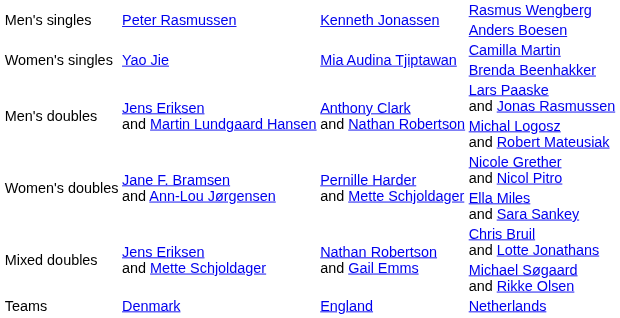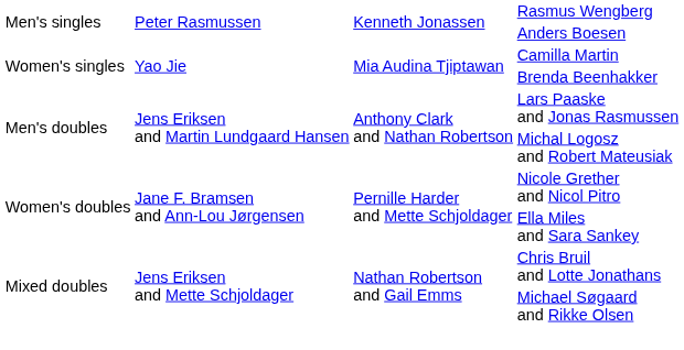 <table>
 <tr>
 <td rowspan=2>Men's singles</td>
 <td rowspan=2> <a href='#'>Peter Rasmussen</a></td>
 <td rowspan=2> <a href='#'>Kenneth Jonassen</a></td>
 <td> <a href='#'>Rasmus Wengberg</a></td>
 </tr>
 <tr>
 <td> <a href='#'>Anders Boesen</a></td>
 </tr>
 <tr>
 <td rowspan=2>Women's singles</td>
 <td rowspan=2> <a href='#'>Yao Jie</a></td>
 <td rowspan=2> <a href='#'>Mia Audina Tjiptawan</a></td>
 <td> <a href='#'>Camilla Martin</a></td>
 </tr>
 <tr>
 <td> <a href='#'>Brenda Beenhakker</a></td>
 </tr>
 <tr>
 <td rowspan=2>Men's doubles</td>
 <td rowspan=2> <a href='#'>Jens Eriksen</a><br>and <a href='#'>Martin Lundgaard Hansen</a></td>
 <td rowspan=2> <a href='#'>Anthony Clark</a><br>and <a href='#'>Nathan Robertson</a></td>
 <td> <a href='#'>Lars Paaske</a><br>and <a href='#'>Jonas Rasmussen</a></td>
 </tr>
 <tr>
 <td> <a href='#'>Michal Logosz</a><br>and <a href='#'>Robert Mateusiak</a></td>
 </tr>
 <tr>
 <td rowspan=2>Women's doubles</td>
 <td rowspan=2> <a href='#'>Jane F. Bramsen</a><br>and <a href='#'>Ann-Lou Jørgensen</a></td>
 <td rowspan=2> <a href='#'>Pernille Harder</a><br>and <a href='#'>Mette Schjoldager</a></td>
 <td> <a href='#'>Nicole Grether</a><br>and <a href='#'>Nicol Pitro</a></td>
 </tr>
 <tr>
 <td> <a href='#'>Ella Miles</a><br>and <a href='#'>Sara Sankey</a></td>
 </tr>
 <tr>
 <td rowspan=2>Mixed doubles</td>
 <td rowspan=2> <a href='#'>Jens Eriksen</a><br>and <a href='#'>Mette Schjoldager</a></td>
 <td rowspan=2> <a href='#'>Nathan Robertson</a><br>and <a href='#'>Gail Emms</a></td>
 <td> <a href='#'>Chris Bruil</a><br>and <a href='#'>Lotte Jonathans</a></td>
 </tr>
 <tr>
 <td> <a href='#'>Michael Søgaard</a><br>and <a href='#'>Rikke Olsen</a></td>
 </tr>
-<tr>
-<td>Teams</td>
-<td> <a href='#'>Denmark</a></td>
-<td> <a href='#'>England</a></td>
-<td> <a href='#'>Netherlands</a></td>
-</tr>
 </table>
